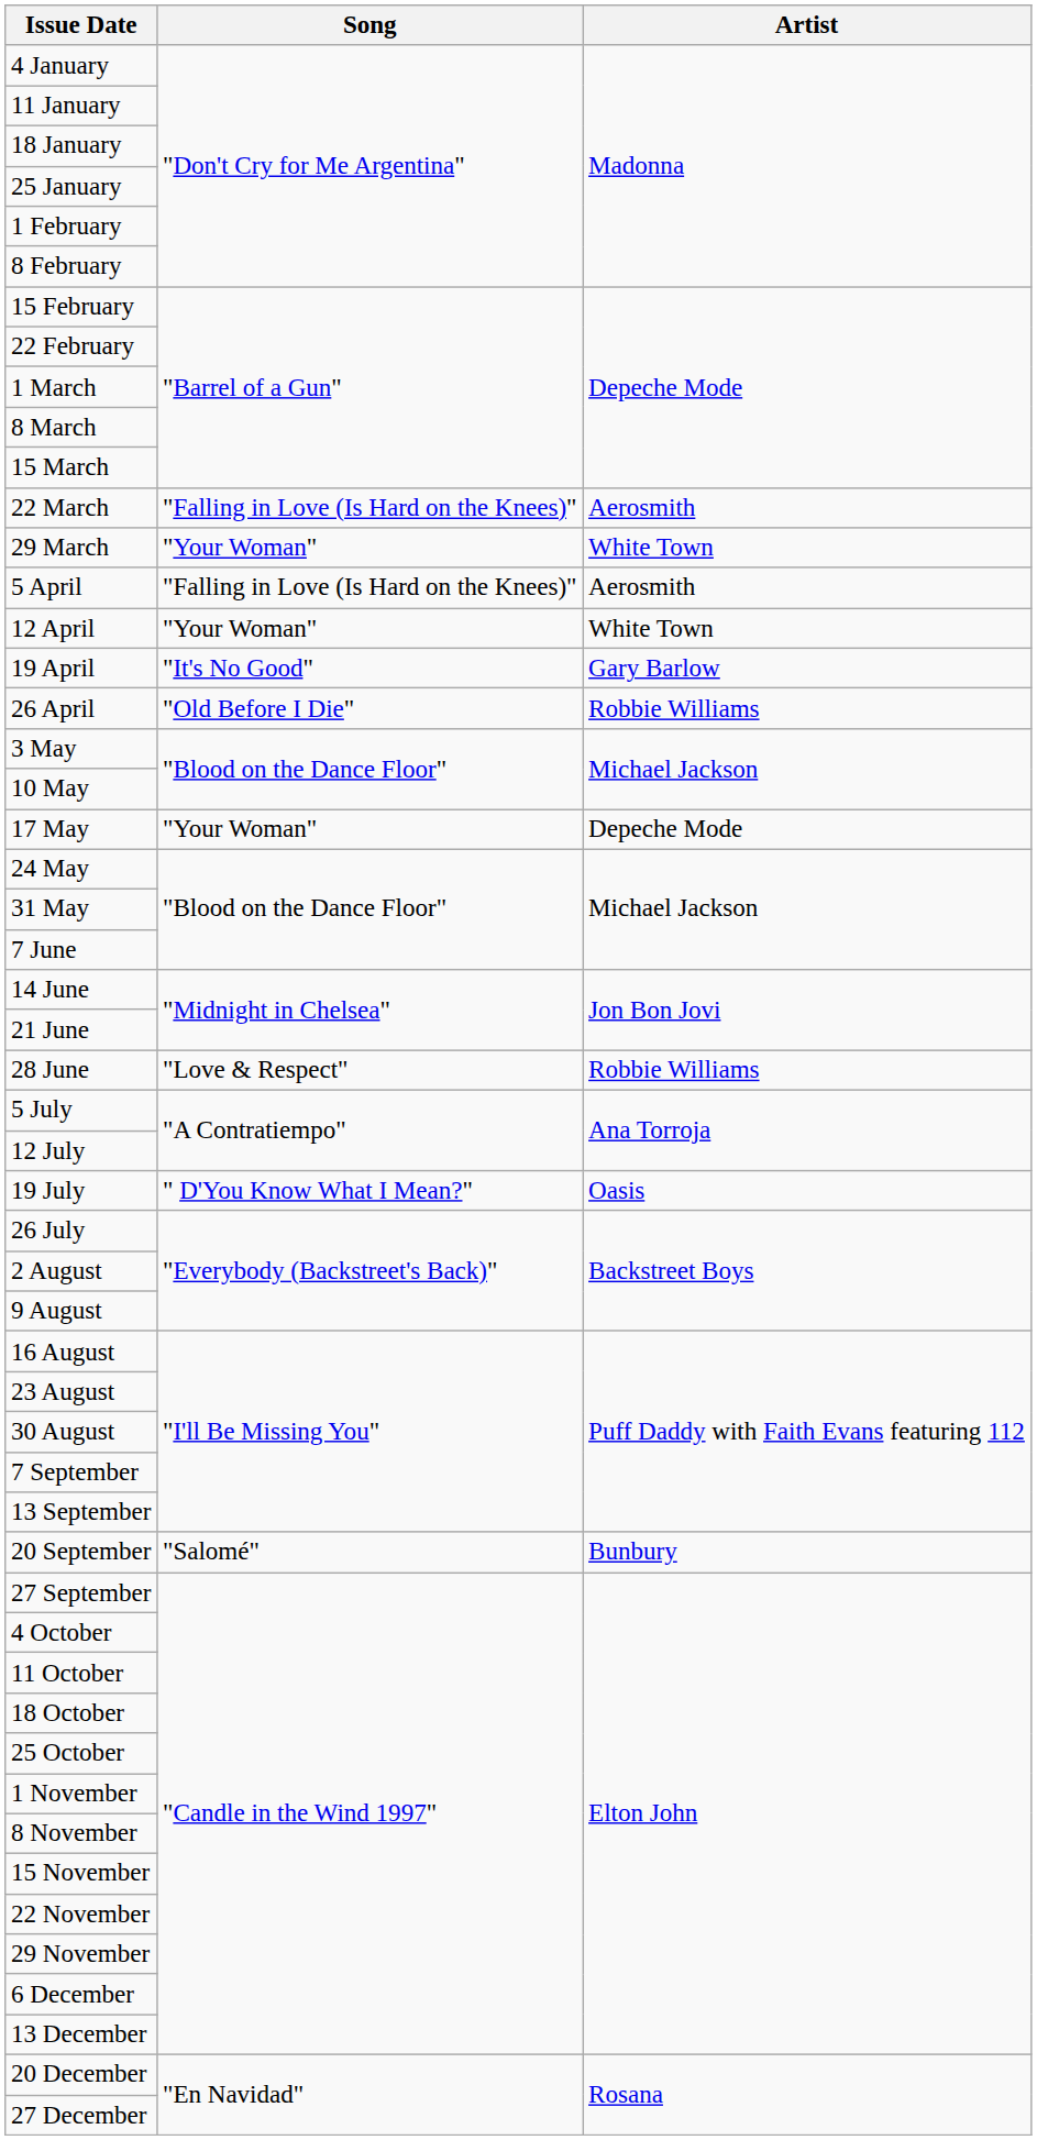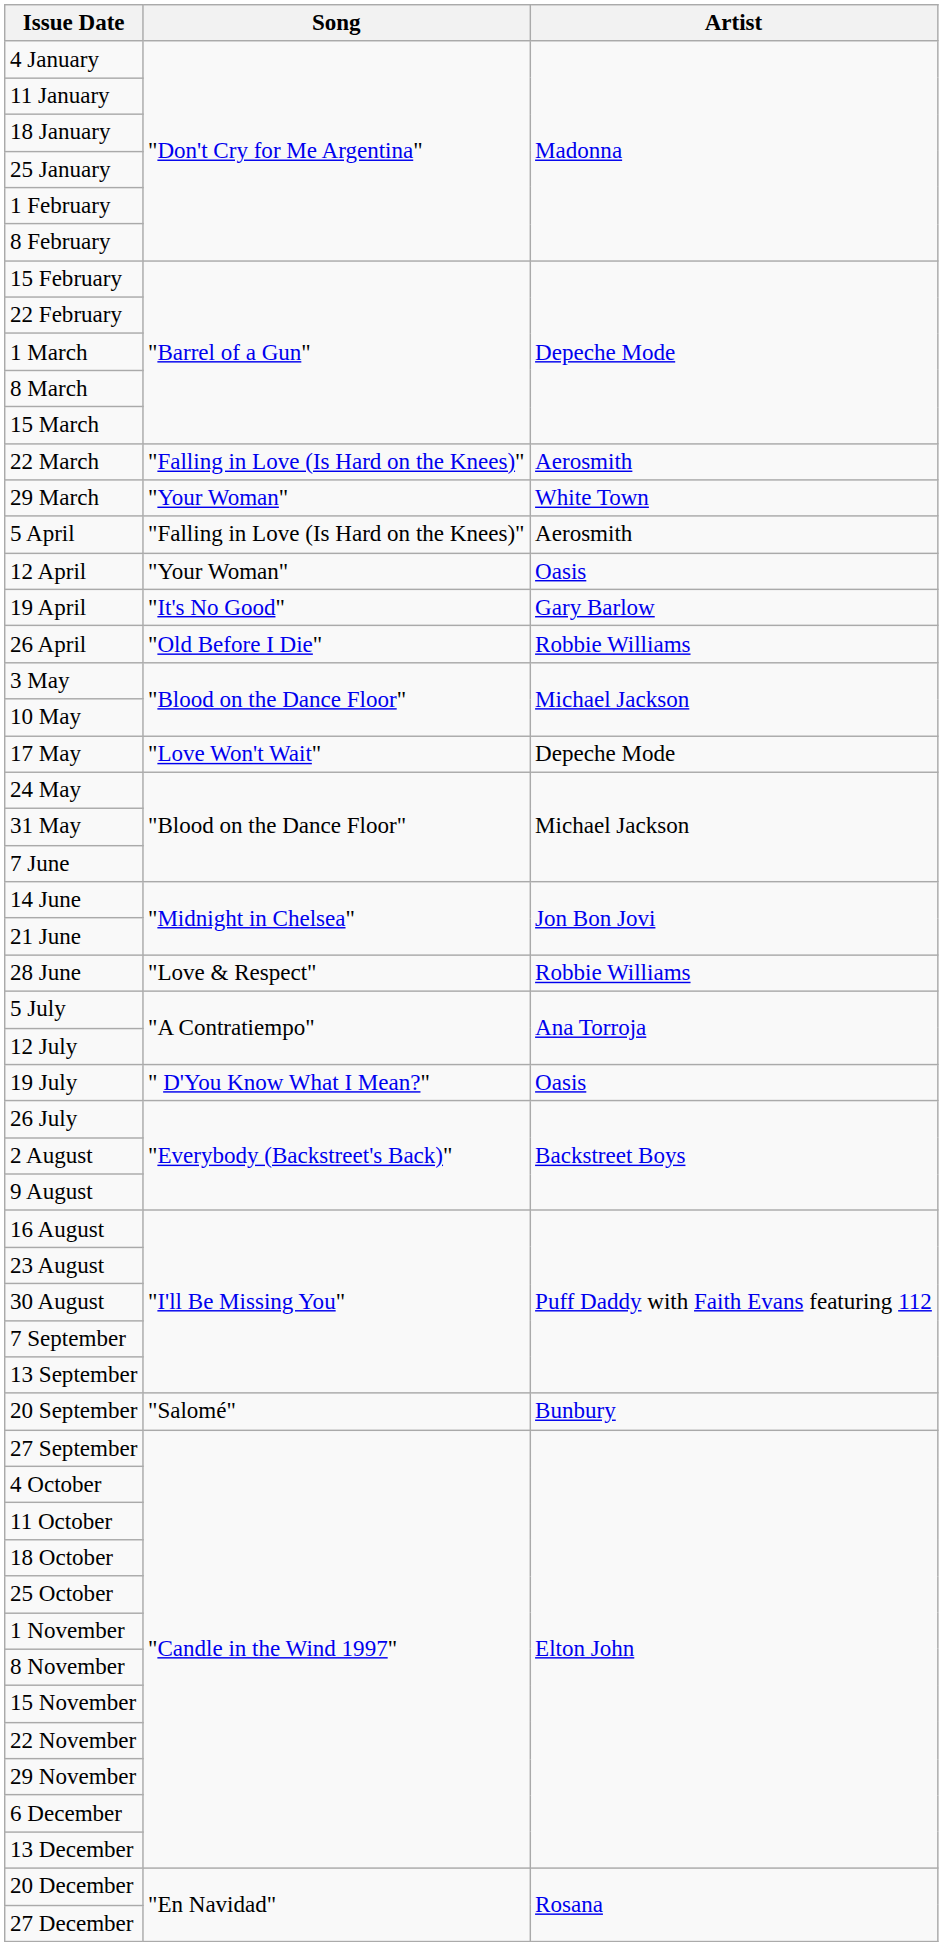 <table class="wikitable">
 <tr>
 <th>Issue Date</th>
 <th>Song</th>
 <th>Artist</th>
 </tr>
 <tr>
 <td>4 January</td>
 <td rowspan=6>"<a href='#'>Don't Cry for Me Argentina</a>"</td>
 <td rowspan=6><a href='#'>Madonna</a></td>
 </tr>
 <tr>
 <td>11 January</td>
 </tr>
 <tr>
 <td>18 January</td>
 </tr>
 <tr>
 <td>25 January</td>
 </tr>
 <tr>
 <td>1 February</td>
 </tr>
 <tr>
 <td>8 February</td>
 </tr>
 <tr>
 <td>15 February</td>
 <td rowspan=5>"<a href='#'>Barrel of a Gun</a>"</td>
 <td rowspan=5><a href='#'>Depeche Mode</a></td>
 </tr>
 <tr>
 <td>22 February</td>
 </tr>
 <tr>
 <td>1 March</td>
 </tr>
 <tr>
 <td>8 March</td>
 </tr>
 <tr>
 <td>15 March</td>
 </tr>
 <tr>
 <td>22 March</td>
 <td>"<a href='#'>Falling in Love (Is Hard on the Knees)</a>"</td>
 <td><a href='#'>Aerosmith</a></td>
 </tr>
 <tr>
 <td>29 March</td>
 <td>"<a href='#'>Your Woman</a>"</td>
 <td><a href='#'>White Town</a></td>
 </tr>
 <tr>
 <td>5 April</td>
 <td>"Falling in Love (Is Hard on the Knees)"</td>
 <td>Aerosmith</td>
 </tr>
 <tr>
 <td>12 April</td>
 <td>"Your Woman"</td>
-<td>White Town</td>
+<td><a href='#'>Oasis</a></td>
 </tr>
 <tr>
 <td>19 April</td>
 <td>"<a href='#'>It's No Good</a>"</td>
 <td><a href='#'>Gary Barlow</a></td>
 </tr>
 <tr>
 <td>26 April</td>
 <td>"<a href='#'>Old Before I Die</a>"</td>
 <td><a href='#'>Robbie Williams</a></td>
 </tr>
 <tr>
 <td>3 May</td>
 <td rowspan=2>"<a href='#'>Blood on the Dance Floor</a>"</td>
 <td rowspan=2><a href='#'>Michael Jackson</a></td>
 </tr>
 <tr>
 <td>10 May</td>
 </tr>
 <tr>
 <td>17 May</td>
-<td>"Your Woman"</td>
+<td>"<a href='#'>Love Won't Wait</a>"</td>
 <td>Depeche Mode</td>
 </tr>
 <tr>
 <td>24 May</td>
 <td rowspan=3>"Blood on the Dance Floor"</td>
 <td rowspan=3>Michael Jackson</td>
 </tr>
 <tr>
 <td>31 May</td>
 </tr>
 <tr>
 <td>7 June</td>
 </tr>
 <tr>
 <td>14 June</td>
 <td rowspan=2>"<a href='#'>Midnight in Chelsea</a>"</td>
 <td rowspan=2><a href='#'>Jon Bon Jovi</a></td>
 </tr>
 <tr>
 <td>21 June</td>
 </tr>
 <tr>
 <td>28 June</td>
 <td>"Love & Respect"</td>
 <td><a href='#'>Robbie Williams</a></td>
 </tr>
 <tr>
 <td>5 July</td>
 <td rowspan=2>"A Contratiempo"</td>
 <td rowspan=2><a href='#'>Ana Torroja</a></td>
 </tr>
 <tr>
 <td>12 July</td>
 </tr>
 <tr>
 <td>19 July</td>
 <td>" <a href='#'>D'You Know What I Mean?</a>"</td>
 <td><a href='#'>Oasis</a></td>
 </tr>
 <tr>
 <td>26 July</td>
 <td rowspan=3>"<a href='#'>Everybody (Backstreet's Back)</a>"</td>
 <td rowspan=3><a href='#'>Backstreet Boys</a></td>
 </tr>
 <tr>
 <td>2 August</td>
 </tr>
 <tr>
 <td>9 August</td>
 </tr>
 <tr>
 <td>16 August</td>
 <td rowspan=5>"<a href='#'>I'll Be Missing You</a>"</td>
 <td rowspan=5><a href='#'>Puff Daddy</a> with <a href='#'>Faith Evans</a> featuring <a href='#'>112</a></td>
 </tr>
 <tr>
 <td>23 August</td>
 </tr>
 <tr>
 <td>30 August</td>
 </tr>
 <tr>
 <td>7 September</td>
 </tr>
 <tr>
 <td>13 September</td>
 </tr>
 <tr>
 <td>20 September</td>
 <td>"Salomé"</td>
 <td><a href='#'>Bunbury</a></td>
 </tr>
 <tr>
 <td>27 September</td>
 <td rowspan=12>"<a href='#'>Candle in the Wind 1997</a>"</td>
 <td rowspan=12><a href='#'>Elton John</a></td>
 </tr>
 <tr>
 <td>4 October</td>
 </tr>
 <tr>
 <td>11 October</td>
 </tr>
 <tr>
 <td>18 October</td>
 </tr>
 <tr>
 <td>25 October</td>
 </tr>
 <tr>
 <td>1 November</td>
 </tr>
 <tr>
 <td>8 November</td>
 </tr>
 <tr>
 <td>15 November</td>
 </tr>
 <tr>
 <td>22 November</td>
 </tr>
 <tr>
 <td>29 November</td>
 </tr>
 <tr>
 <td>6 December</td>
 </tr>
 <tr>
 <td>13 December</td>
 </tr>
 <tr>
 <td>20 December</td>
 <td rowspan=2>"En Navidad"</td>
 <td rowspan=2><a href='#'>Rosana</a></td>
 </tr>
 <tr>
 <td>27 December</td>
 </tr>
 </table>
